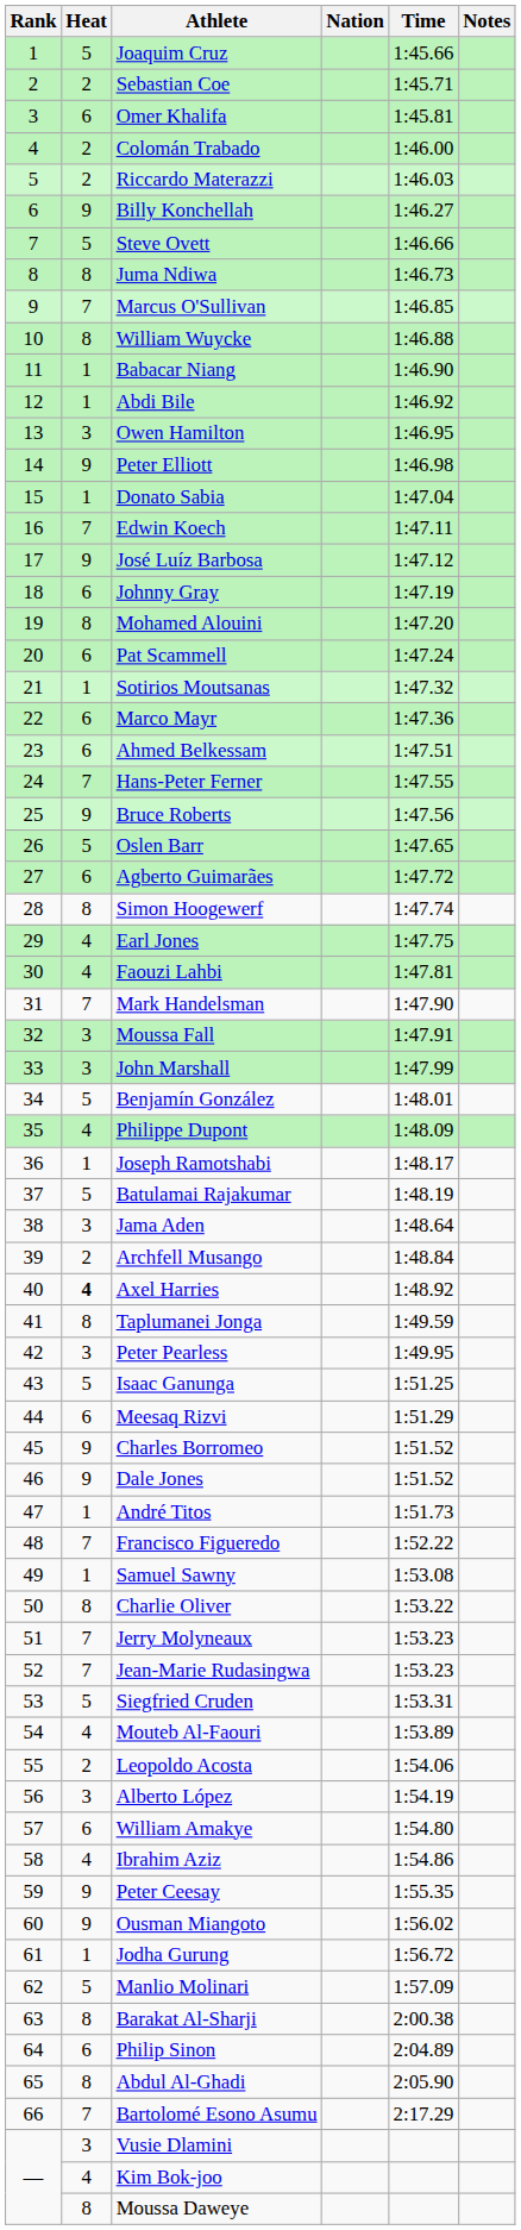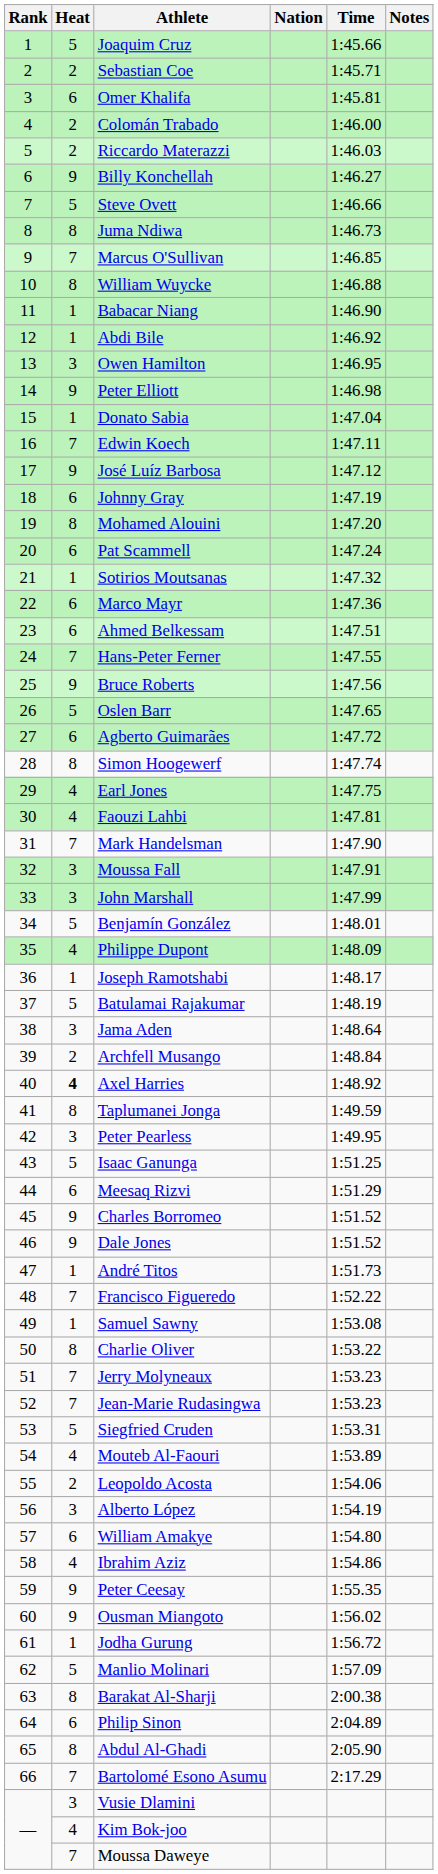 <table class="wikitable sortable" style="text-align:center">
 <tr>
 <th>Rank</th>
 <th>Heat</th>
 <th>Athlete</th>
 <th>Nation</th>
 <th>Time</th>
 <th>Notes</th>
 </tr>
 <tr bgcolor=bbf3bb>
 <td>1</td>
 <td>5</td>
 <td align="left"><a href='#'>Joaquim Cruz</a></td>
 <td align=left></td>
 <td>1:45.66</td>
 <td></td>
 </tr>
 <tr bgcolor=bbf3bb>
 <td>2</td>
 <td>2</td>
 <td align="left"><a href='#'>Sebastian Coe</a></td>
 <td align=left></td>
 <td>1:45.71</td>
 <td></td>
 </tr>
 <tr bgcolor=bbf3bb>
 <td>3</td>
 <td>6</td>
 <td align="left"><a href='#'>Omer Khalifa</a></td>
 <td align=left></td>
 <td>1:45.81</td>
 <td></td>
 </tr>
 <tr bgcolor=bbf3bb>
 <td>4</td>
 <td>2</td>
 <td align="left"><a href='#'>Colomán Trabado</a></td>
 <td align=left></td>
 <td>1:46.00</td>
 <td></td>
 </tr>
 <tr bgcolor=ccf9cc>
 <td>5</td>
 <td>2</td>
 <td align="left"><a href='#'>Riccardo Materazzi</a></td>
 <td align=left></td>
 <td>1:46.03</td>
 <td></td>
 </tr>
 <tr bgcolor=bbf3bb>
 <td>6</td>
 <td>9</td>
 <td align="left"><a href='#'>Billy Konchellah</a></td>
 <td align=left></td>
 <td>1:46.27</td>
 <td></td>
 </tr>
 <tr bgcolor=bbf3bb>
 <td>7</td>
 <td>5</td>
 <td align="left"><a href='#'>Steve Ovett</a></td>
 <td align=left></td>
 <td>1:46.66</td>
 <td></td>
 </tr>
 <tr bgcolor=bbf3bb>
 <td>8</td>
 <td>8</td>
 <td align="left"><a href='#'>Juma Ndiwa</a></td>
 <td align=left></td>
 <td>1:46.73</td>
 <td></td>
 </tr>
 <tr bgcolor=ccf9cc>
 <td>9</td>
 <td>7</td>
 <td align="left"><a href='#'>Marcus O'Sullivan</a></td>
 <td align=left></td>
 <td>1:46.85</td>
 <td></td>
 </tr>
 <tr bgcolor=bbf3bb>
 <td>10</td>
 <td>8</td>
 <td align="left"><a href='#'>William Wuycke</a></td>
 <td align=left></td>
 <td>1:46.88</td>
 <td></td>
 </tr>
 <tr bgcolor=bbf3bb>
 <td>11</td>
 <td>1</td>
 <td align="left"><a href='#'>Babacar Niang</a></td>
 <td align=left></td>
 <td>1:46.90</td>
 <td></td>
 </tr>
 <tr bgcolor=bbf3bb>
 <td>12</td>
 <td>1</td>
 <td align="left"><a href='#'>Abdi Bile</a></td>
 <td align=left></td>
 <td>1:46.92</td>
 <td></td>
 </tr>
 <tr bgcolor=bbf3bb>
 <td>13</td>
 <td>3</td>
 <td align="left"><a href='#'>Owen Hamilton</a></td>
 <td align=left></td>
 <td>1:46.95</td>
 <td></td>
 </tr>
 <tr bgcolor=bbf3bb>
 <td>14</td>
 <td>9</td>
 <td align="left"><a href='#'>Peter Elliott</a></td>
 <td align=left></td>
 <td>1:46.98</td>
 <td></td>
 </tr>
 <tr bgcolor=bbf3bb>
 <td>15</td>
 <td>1</td>
 <td align="left"><a href='#'>Donato Sabia</a></td>
 <td align=left></td>
 <td>1:47.04</td>
 <td></td>
 </tr>
 <tr bgcolor=bbf3bb>
 <td>16</td>
 <td>7</td>
 <td align="left"><a href='#'>Edwin Koech</a></td>
 <td align=left></td>
 <td>1:47.11</td>
 <td></td>
 </tr>
 <tr bgcolor=bbf3bb>
 <td>17</td>
 <td>9</td>
 <td align="left"><a href='#'>José Luíz Barbosa</a></td>
 <td align=left></td>
 <td>1:47.12</td>
 <td></td>
 </tr>
 <tr bgcolor=bbf3bb>
 <td>18</td>
 <td>6</td>
 <td align="left"><a href='#'>Johnny Gray</a></td>
 <td align=left></td>
 <td>1:47.19</td>
 <td></td>
 </tr>
 <tr bgcolor=bbf3bb>
 <td>19</td>
 <td>8</td>
 <td align="left"><a href='#'>Mohamed Alouini</a></td>
 <td align=left></td>
 <td>1:47.20</td>
 <td></td>
 </tr>
 <tr bgcolor=bbf3bb>
 <td>20</td>
 <td>6</td>
 <td align="left"><a href='#'>Pat Scammell</a></td>
 <td align=left></td>
 <td>1:47.24</td>
 <td></td>
 </tr>
 <tr bgcolor=ccf9cc>
 <td>21</td>
 <td>1</td>
 <td align="left"><a href='#'>Sotirios Moutsanas</a></td>
 <td align=left></td>
 <td>1:47.32</td>
 <td></td>
 </tr>
 <tr bgcolor=bbf3bb>
 <td>22</td>
 <td>6</td>
 <td align="left"><a href='#'>Marco Mayr</a></td>
 <td align=left></td>
 <td>1:47.36</td>
 <td></td>
 </tr>
 <tr bgcolor=ccf9cc>
 <td>23</td>
 <td>6</td>
 <td align="left"><a href='#'>Ahmed Belkessam</a></td>
 <td align=left></td>
 <td>1:47.51</td>
 <td></td>
 </tr>
 <tr bgcolor=bbf3bb>
 <td>24</td>
 <td>7</td>
 <td align="left"><a href='#'>Hans-Peter Ferner</a></td>
 <td align=left></td>
 <td>1:47.55</td>
 <td></td>
 </tr>
 <tr bgcolor=ccf9cc>
 <td>25</td>
 <td>9</td>
 <td align="left"><a href='#'>Bruce Roberts</a></td>
 <td align=left></td>
 <td>1:47.56</td>
 <td></td>
 </tr>
 <tr bgcolor=bbf3bb>
 <td>26</td>
 <td>5</td>
 <td align="left"><a href='#'>Oslen Barr</a></td>
 <td align=left></td>
 <td>1:47.65</td>
 <td></td>
 </tr>
 <tr bgcolor=bbf3bb>
 <td>27</td>
 <td>6</td>
 <td align="left"><a href='#'>Agberto Guimarães</a></td>
 <td align=left></td>
 <td>1:47.72</td>
 <td></td>
 </tr>
 <tr>
 <td>28</td>
 <td>8</td>
 <td align="left"><a href='#'>Simon Hoogewerf</a></td>
 <td align=left></td>
 <td>1:47.74</td>
 <td></td>
 </tr>
 <tr bgcolor=bbf3bb>
 <td>29</td>
 <td>4</td>
 <td align="left"><a href='#'>Earl Jones</a></td>
 <td align=left></td>
 <td>1:47.75</td>
 <td></td>
 </tr>
 <tr bgcolor=bbf3bb>
 <td>30</td>
 <td>4</td>
 <td align="left"><a href='#'>Faouzi Lahbi</a></td>
 <td align=left></td>
 <td>1:47.81</td>
 <td></td>
 </tr>
 <tr>
 <td>31</td>
 <td>7</td>
 <td align="left"><a href='#'>Mark Handelsman</a></td>
 <td align=left></td>
 <td>1:47.90</td>
 <td></td>
 </tr>
 <tr bgcolor=bbf3bb>
 <td>32</td>
 <td>3</td>
 <td align="left"><a href='#'>Moussa Fall</a></td>
 <td align=left></td>
 <td>1:47.91</td>
 <td></td>
 </tr>
 <tr bgcolor=bbf3bb>
 <td>33</td>
 <td>3</td>
 <td align="left"><a href='#'>John Marshall</a></td>
 <td align=left></td>
 <td>1:47.99</td>
 <td></td>
 </tr>
 <tr>
 <td>34</td>
 <td>5</td>
 <td align="left"><a href='#'>Benjamín González</a></td>
 <td align=left></td>
 <td>1:48.01</td>
 <td></td>
 </tr>
 <tr bgcolor=bbf3bb>
 <td>35</td>
 <td>4</td>
 <td align="left"><a href='#'>Philippe Dupont</a></td>
 <td align=left></td>
 <td>1:48.09</td>
 <td></td>
 </tr>
 <tr>
 <td>36</td>
 <td>1</td>
 <td align="left"><a href='#'>Joseph Ramotshabi</a></td>
 <td align=left></td>
 <td>1:48.17</td>
 <td></td>
 </tr>
 <tr>
 <td>37</td>
 <td>5</td>
 <td align="left"><a href='#'>Batulamai Rajakumar</a></td>
 <td align=left></td>
 <td>1:48.19</td>
 <td></td>
 </tr>
 <tr>
 <td>38</td>
 <td>3</td>
 <td align="left"><a href='#'>Jama Aden</a></td>
 <td align=left></td>
 <td>1:48.64</td>
 <td></td>
 </tr>
 <tr>
 <td>39</td>
 <td>2</td>
 <td align="left"><a href='#'>Archfell Musango</a></td>
 <td align=left></td>
 <td>1:48.84</td>
 <td></td>
 </tr>
 <tr>
 <td>40</td>
 <td><strong>4</strong></td>
 <td align="left"><a href='#'>Axel Harries</a></td>
 <td align=left></td>
 <td>1:48.92</td>
 <td></td>
 </tr>
 <tr>
 <td>41</td>
 <td>8</td>
 <td align="left"><a href='#'>Taplumanei Jonga</a></td>
 <td align=left></td>
 <td>1:49.59</td>
 <td></td>
 </tr>
 <tr>
 <td>42</td>
 <td>3</td>
 <td align="left"><a href='#'>Peter Pearless</a></td>
 <td align=left></td>
 <td>1:49.95</td>
 <td></td>
 </tr>
 <tr>
 <td>43</td>
 <td>5</td>
 <td align="left"><a href='#'>Isaac Ganunga</a></td>
 <td align=left></td>
 <td>1:51.25</td>
 <td></td>
 </tr>
 <tr>
 <td>44</td>
 <td>6</td>
 <td align="left"><a href='#'>Meesaq Rizvi</a></td>
 <td align=left></td>
 <td>1:51.29</td>
 <td></td>
 </tr>
 <tr>
 <td>45</td>
 <td>9</td>
 <td align="left"><a href='#'>Charles Borromeo</a></td>
 <td align=left></td>
 <td>1:51.52</td>
 <td></td>
 </tr>
 <tr>
 <td>46</td>
 <td>9</td>
 <td align="left"><a href='#'>Dale Jones</a></td>
 <td align=left></td>
 <td>1:51.52</td>
 <td></td>
 </tr>
 <tr>
 <td>47</td>
 <td>1</td>
 <td align="left"><a href='#'>André Titos</a></td>
 <td align=left></td>
 <td>1:51.73</td>
 <td></td>
 </tr>
 <tr>
 <td>48</td>
 <td>7</td>
 <td align="left"><a href='#'>Francisco Figueredo</a></td>
 <td align=left></td>
 <td>1:52.22</td>
 <td></td>
 </tr>
 <tr>
 <td>49</td>
 <td>1</td>
 <td align="left"><a href='#'>Samuel Sawny</a></td>
 <td align=left></td>
 <td>1:53.08</td>
 <td></td>
 </tr>
 <tr>
 <td>50</td>
 <td>8</td>
 <td align="left"><a href='#'>Charlie Oliver</a></td>
 <td align=left></td>
 <td>1:53.22</td>
 <td></td>
 </tr>
 <tr>
 <td>51</td>
 <td>7</td>
 <td align="left"><a href='#'>Jerry Molyneaux</a></td>
 <td align=left></td>
 <td>1:53.23</td>
 <td></td>
 </tr>
 <tr>
 <td>52</td>
 <td>7</td>
 <td align="left"><a href='#'>Jean-Marie Rudasingwa</a></td>
 <td align=left></td>
 <td>1:53.23</td>
 <td></td>
 </tr>
 <tr>
 <td>53</td>
 <td>5</td>
 <td align="left"><a href='#'>Siegfried Cruden</a></td>
 <td align=left></td>
 <td>1:53.31</td>
 <td></td>
 </tr>
 <tr>
 <td>54</td>
 <td>4</td>
 <td align="left"><a href='#'>Mouteb Al-Faouri</a></td>
 <td align=left></td>
 <td>1:53.89</td>
 <td></td>
 </tr>
 <tr>
 <td>55</td>
 <td>2</td>
 <td align="left"><a href='#'>Leopoldo Acosta</a></td>
 <td align=left></td>
 <td>1:54.06</td>
 <td></td>
 </tr>
 <tr>
 <td>56</td>
 <td>3</td>
 <td align="left"><a href='#'>Alberto López</a></td>
 <td align=left></td>
 <td>1:54.19</td>
 <td></td>
 </tr>
 <tr>
 <td>57</td>
 <td>6</td>
 <td align="left"><a href='#'>William Amakye</a></td>
 <td align=left></td>
 <td>1:54.80</td>
 <td></td>
 </tr>
 <tr>
 <td>58</td>
 <td>4</td>
 <td align="left"><a href='#'>Ibrahim Aziz</a></td>
 <td align=left></td>
 <td>1:54.86</td>
 <td></td>
 </tr>
 <tr>
 <td>59</td>
 <td>9</td>
 <td align="left"><a href='#'>Peter Ceesay</a></td>
 <td align=left></td>
 <td>1:55.35</td>
 <td></td>
 </tr>
 <tr>
 <td>60</td>
 <td>9</td>
 <td align="left"><a href='#'>Ousman Miangoto</a></td>
 <td align=left></td>
 <td>1:56.02</td>
 <td></td>
 </tr>
 <tr>
 <td>61</td>
 <td>1</td>
 <td align="left"><a href='#'>Jodha Gurung</a></td>
 <td align=left></td>
 <td>1:56.72</td>
 <td></td>
 </tr>
 <tr>
 <td>62</td>
 <td>5</td>
 <td align="left"><a href='#'>Manlio Molinari</a></td>
 <td align=left></td>
 <td>1:57.09</td>
 <td></td>
 </tr>
 <tr>
 <td>63</td>
 <td>8</td>
 <td align="left"><a href='#'>Barakat Al-Sharji</a></td>
 <td align=left></td>
 <td>2:00.38</td>
 <td></td>
 </tr>
 <tr>
 <td>64</td>
 <td>6</td>
 <td align="left"><a href='#'>Philip Sinon</a></td>
 <td align=left></td>
 <td>2:04.89</td>
 <td></td>
 </tr>
 <tr>
 <td>65</td>
 <td>8</td>
 <td align="left"><a href='#'>Abdul Al-Ghadi</a></td>
 <td align=left></td>
 <td>2:05.90</td>
 <td></td>
 </tr>
 <tr>
 <td>66</td>
 <td>7</td>
 <td align="left"><a href='#'>Bartolomé Esono Asumu</a></td>
 <td align=left></td>
 <td>2:17.29</td>
 <td></td>
 </tr>
 <tr>
 <td rowspan=3 data-sort-value=67>—</td>
 <td>3</td>
 <td align="left"><a href='#'>Vusie Dlamini</a></td>
 <td align=left></td>
 <td data-sort-value=9:99.99></td>
 <td></td>
 </tr>
 <tr>
 <td>4</td>
 <td align="left"><a href='#'>Kim Bok-joo</a></td>
 <td align=left></td>
 <td data-sort-value=9:99.99></td>
 <td></td>
 </tr>
 <tr>
-<td>8</td>
+<td>7</td>
 <td align="left">Moussa Daweye</td>
 <td align=left></td>
 <td data-sort-value=9:99.99></td>
 <td></td>
 </tr>
 </table>
